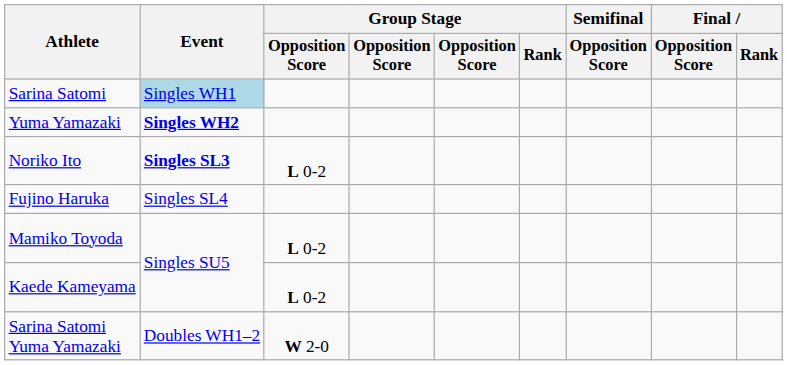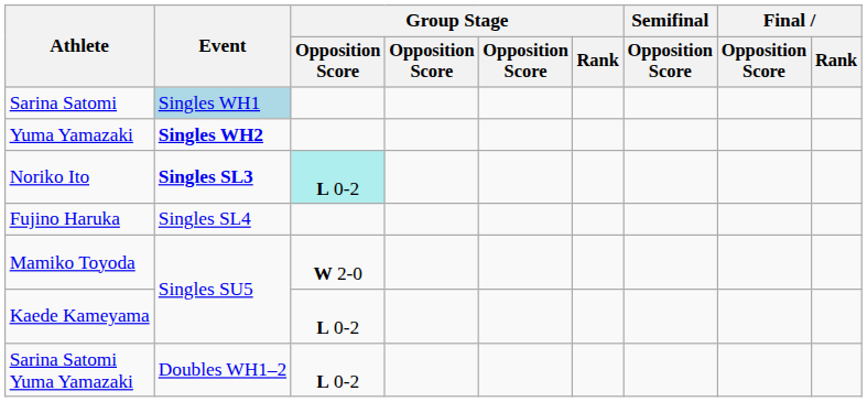 <table class="wikitable" style="font-size:90%; text-align:center">
 <tr>
 <th rowspan=2>Athlete</th>
 <th rowspan=2>Event</th>
 <th colspan=4>Group Stage</th>
 <th>Semifinal</th>
 <th colspan=2>Final / </th>
 </tr>
 <tr style="font-size:95%">
 <th>Opposition<br>Score</th>
 <th>Opposition<br>Score</th>
 <th>Opposition<br>Score</th>
 <th>Rank</th>
 <th>Opposition<br>Score</th>
 <th>Opposition<br>Score</th>
 <th>Rank</th>
 </tr>
 <tr>
 <td align=left><a href='#'>Sarina Satomi</a></td>
 <td align=left style="background: lightblue;"><a href='#'>Singles WH1</a></td>
 <td></td>
 <td></td>
 <td></td>
 <td></td>
 <td></td>
 <td></td>
 <td></td>
 </tr>
 <tr>
 <td align=left><a href='#'>Yuma Yamazaki</a></td>
 <td align=left><strong><a href='#'>Singles WH2</a></strong></td>
 <td></td>
 <td></td>
 <td></td>
 <td></td>
 <td></td>
 <td></td>
 <td></td>
 </tr>
 <tr>
 <td align=left><a href='#'>Noriko Ito</a></td>
 <td align=left><strong><a href='#'>Singles SL3</a></strong></td>
-<td><br><strong>L</strong> 0-2</td>
+<td style="background: paleturquoise;"><br><strong>L</strong> 0-2</td>
 <td></td>
 <td></td>
 <td></td>
 <td></td>
 <td></td>
 <td></td>
 </tr>
 <tr>
 <td align=left><a href='#'>Fujino Haruka</a></td>
 <td align=left><a href='#'>Singles SL4</a></td>
 <td></td>
 <td></td>
 <td></td>
 <td></td>
 <td></td>
 <td></td>
 <td></td>
 </tr>
 <tr align=center>
 <td align=left><a href='#'>Mamiko Toyoda</a></td>
 <td align=left rowspan=2><a href='#'>Singles SU5</a></td>
-<td><br><strong>L</strong> 0-2</td>
+<td><br><strong>W</strong> 2-0</td>
 <td></td>
 <td></td>
 <td></td>
 <td></td>
 <td></td>
 <td></td>
 </tr>
 <tr align=center>
 <td align=left><a href='#'>Kaede Kameyama</a></td>
 <td><br><strong>L</strong> 0-2</td>
 <td></td>
 <td></td>
 <td></td>
 <td></td>
 <td></td>
 <td></td>
 </tr>
 <tr>
 <td align=left><a href='#'>Sarina Satomi</a><br><a href='#'>Yuma Yamazaki</a></td>
 <td align=left><a href='#'>Doubles WH1–2</a></td>
-<td><br><strong>W</strong> 2-0</td>
+<td><br><strong>L</strong> 0-2</td>
 <td></td>
 <td></td>
 <td></td>
 <td></td>
 <td></td>
 <td></td>
 </tr>
 </table>
